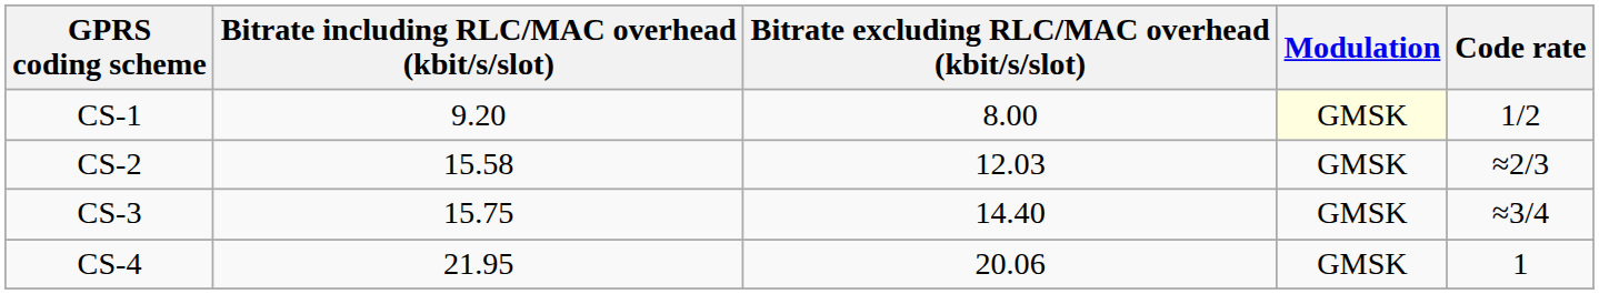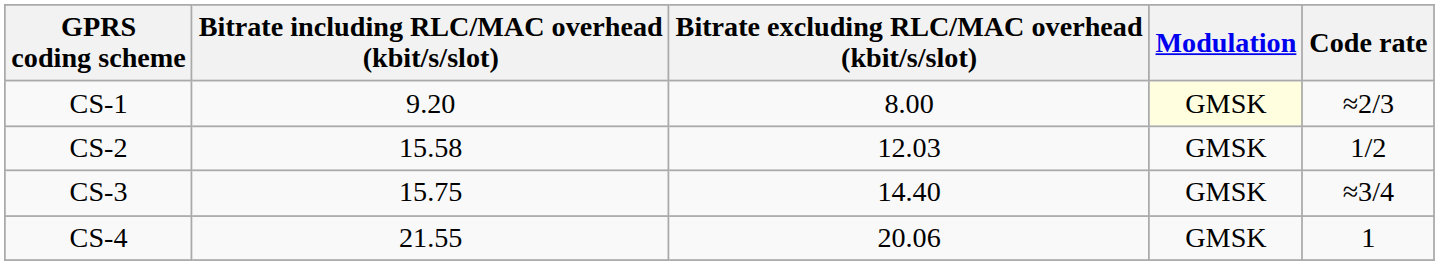 <table class="wikitable" align=center>
 <tr>
 <th>GPRS<br>coding scheme</th>
 <th>Bitrate including RLC/MAC overhead<br>(kbit/s/slot)</th>
 <th>Bitrate excluding RLC/MAC overhead<br>(kbit/s/slot)</th>
 <th><a href='#'>Modulation</a></th>
 <th>Code rate</th>
 </tr>
 <tr align=center>
 <td>CS-1</td>
 <td>9.20</td>
 <td>8.00</td>
 <td style="background: lightyellow;">GMSK</td>
-<td>1/2</td>
+<td>≈2/3</td>
 </tr>
 <tr align=center>
 <td>CS-2</td>
 <td>15.58</td>
 <td>12.03</td>
 <td>GMSK</td>
-<td>≈2/3</td>
+<td>1/2</td>
 </tr>
 <tr align=center>
 <td>CS-3</td>
 <td>15.75</td>
 <td>14.40</td>
 <td>GMSK</td>
 <td>≈3/4</td>
 </tr>
 <tr align=center>
 <td>CS-4</td>
-<td>21.95</td>
+<td>21.55</td>
 <td>20.06</td>
 <td>GMSK</td>
 <td>1</td>
 </tr>
 </table>
